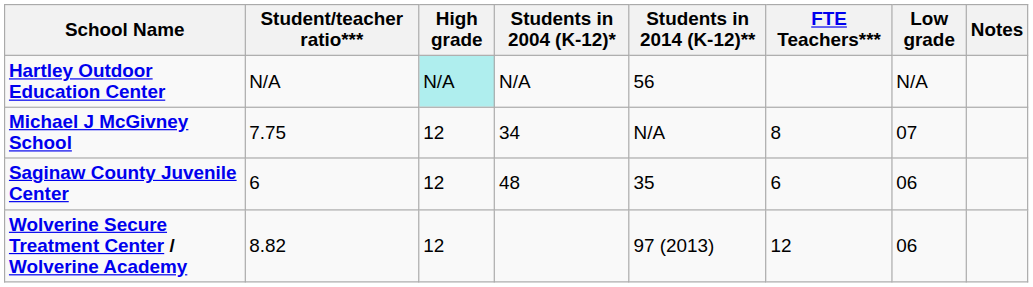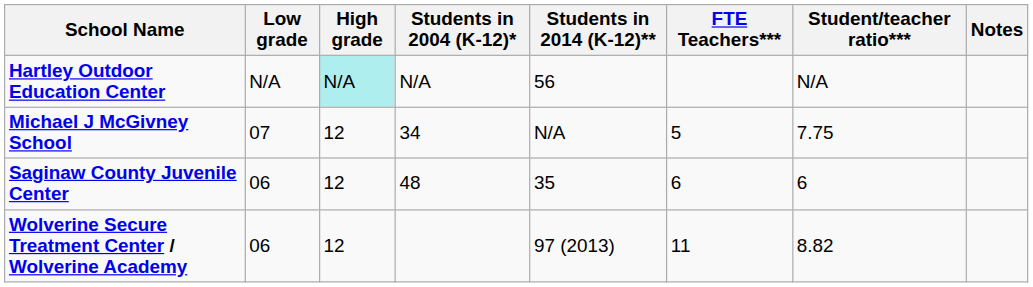 <table class="wikitable sortable">
 <tr>
 <th>School Name</th>
-<th>Student/teacher ratio***</th>
+<th>Low grade</th>
 <th>High grade</th>
 <th>Students in 2004 (K-12)*</th>
 <th>Students in 2014 (K-12)**</th>
 <th><a href='#'>FTE</a> Teachers***</th>
-<th>Low grade</th>
+<th>Student/teacher ratio***</th>
 <th>Notes</th>
 </tr>
 <tr>
 <td><strong><a href='#'>Hartley Outdoor Education Center</a></strong></td>
 <td>N/A</td>
 <td style="background: paleturquoise;">N/A</td>
 <td>N/A</td>
 <td>56</td>
 <td></td>
 <td>N/A</td>
 <td></td>
 </tr>
 <tr>
 <td><strong><a href='#'>Michael J McGivney School</a></strong></td>
-<td>7.75</td>
+<td>07</td>
 <td>12</td>
 <td>34</td>
 <td>N/A</td>
-<td>8</td>
-<td>07</td>
+<td>5</td>
+<td>7.75</td>
 <td></td>
 </tr>
 <tr>
 <td><strong><a href='#'>Saginaw County Juvenile Center</a></strong></td>
-<td>6</td>
+<td>06</td>
 <td>12</td>
 <td>48</td>
 <td>35</td>
 <td>6</td>
-<td>06</td>
+<td>6</td>
 <td></td>
 </tr>
 <tr>
 <td><strong><a href='#'>Wolverine Secure Treatment Center</a> / <a href='#'>Wolverine Academy</a></strong></td>
-<td>8.82</td>
+<td>06</td>
 <td>12</td>
 <td></td>
 <td>97 (2013)</td>
-<td>12</td>
-<td>06</td>
+<td>11</td>
+<td>8.82</td>
 <td></td>
 </tr>
 </table>
